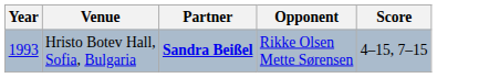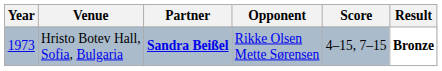 <table class="sortable wikitable" style="font-size: 90%;">
 <tr>
 <th>Year</th>
 <th>Venue</th>
 <th>Partner</th>
 <th>Opponent</th>
 <th>Score</th>
+<th>Result</th>
 </tr>
 <tr style="background:#AABBCC">
-<td align="center"><a href='#'>1993</a></td>
+<td align="center"><a href='#'>1973</a></td>
 <td align="left">Hristo Botev Hall,<br><a href='#'>Sofia</a>, <a href='#'>Bulgaria</a></td>
 <td align="left"><strong> <a href='#'>Sandra Beißel</a></strong></td>
 <td align="left"> <a href='#'>Rikke Olsen</a> <br>  <a href='#'>Mette Sørensen</a></td>
 <td align="left">4–15, 7–15</td>
+<td style="text-align:left; background:white"> <strong>Bronze</strong></td>
 </tr>
 </table>
